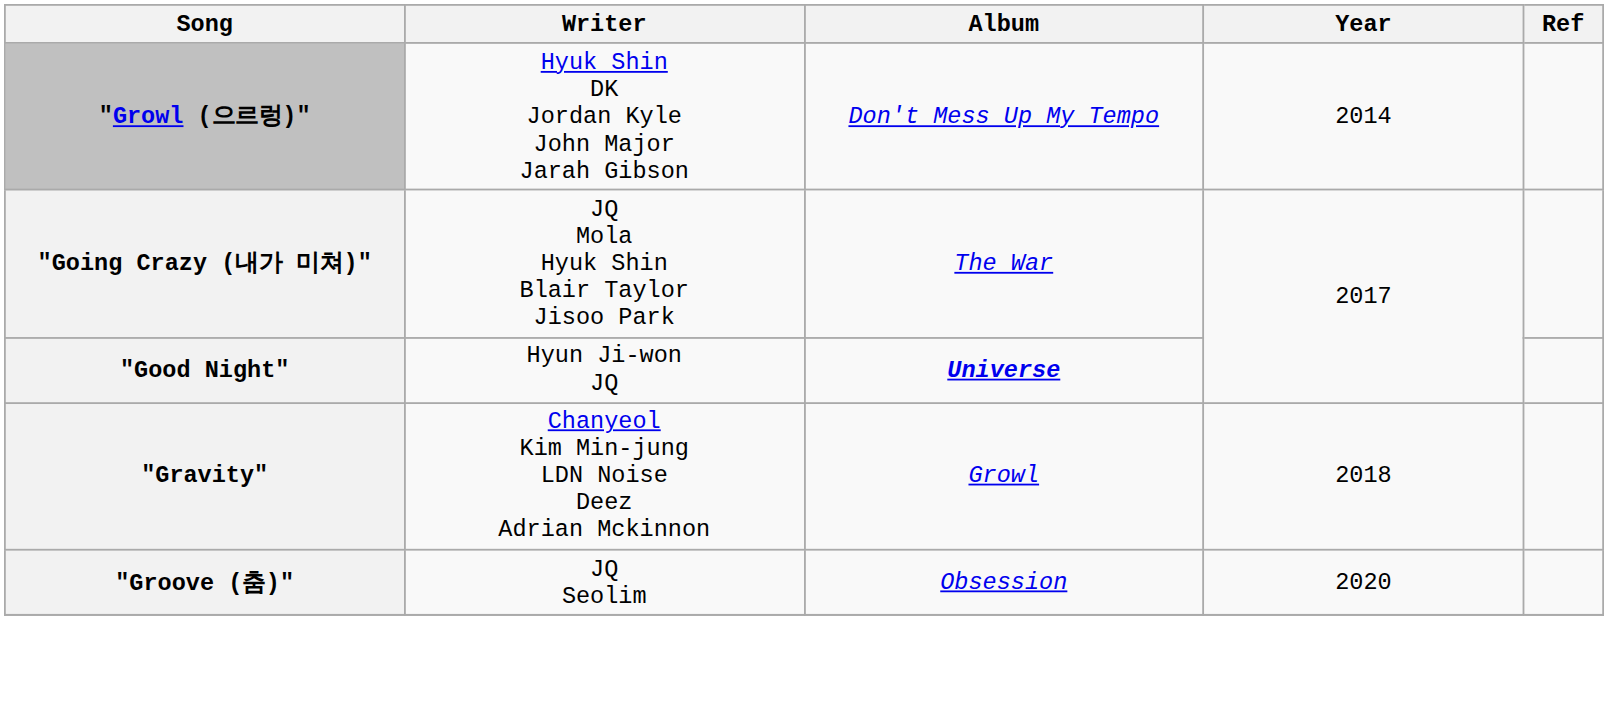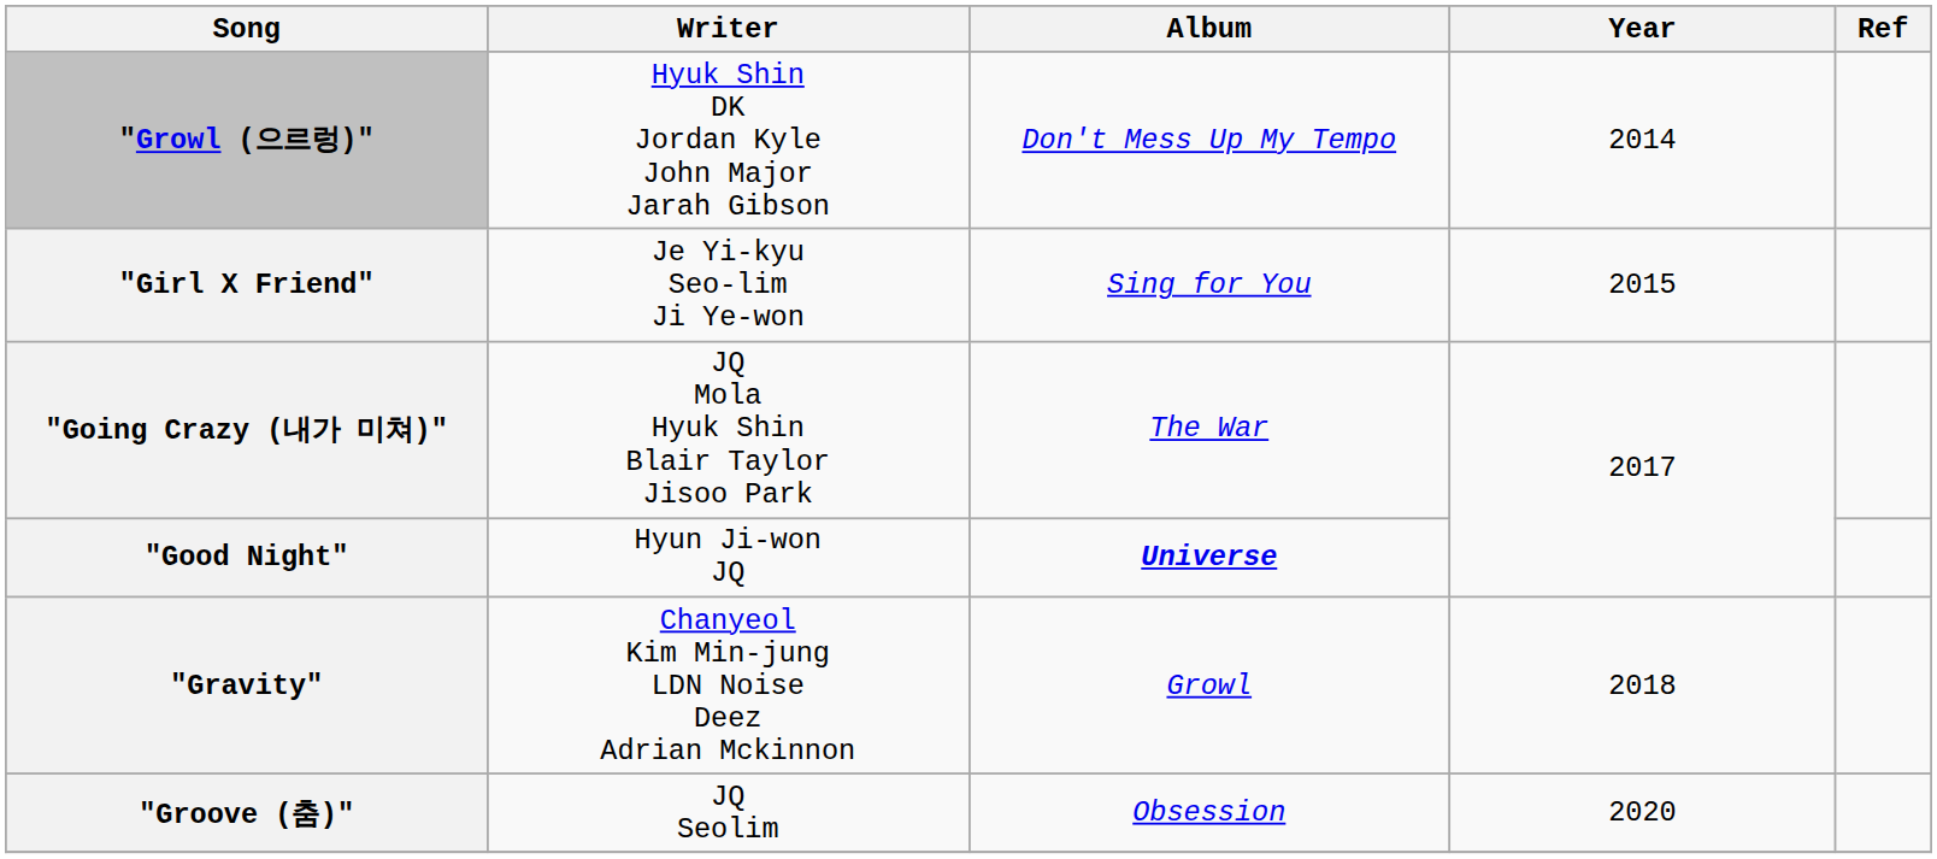 <table class="wikitable" style="text-align:center; width:100%">
 <tr>
 <th style="width:25%">Song</th>
 <th style="width:25%">Writer</th>
 <th style="width:25%">Album</th>
 <th style="width:20%">Year</th>
 <th style="width:5%">Ref</th>
 </tr>
 <tr>
 <th scope=row style="background-color:#C0C0C0">"<a href='#'>Growl</a> (으르렁)" </th>
 <td><a href='#'>Hyuk Shin</a><br>DK<br>Jordan Kyle<br>John Major<br>Jarah Gibson</td>
 <td><em><a href='#'>Don't Mess Up My Tempo</a></em></td>
 <td>2014</td>
+<td></td>
+</tr>
+<tr>
+<th scope="row">"Girl X Friend"</th>
+<td>Je Yi-kyu<br>Seo-lim<br>Ji Ye-won</td>
+<td><a href='#'><em>Sing for You</em></a></td>
+<td>2015</td>
 <td></td>
 </tr>
 <tr>
 <th scope=row>"Going Crazy (내가 미쳐)"</th>
 <td>JQ<br>Mola<br>Hyuk Shin<br>Blair Taylor<br>Jisoo Park</td>
 <td><em><a href='#'>The War</a></em></td>
 <td rowspan="2">2017</td>
 <td></td>
 </tr>
 <tr>
 <th scope="row">"Good Night"</th>
 <td>Hyun Ji-won<br>JQ</td>
 <td><strong><em><a href='#'>Universe</a></em></strong></td>
 <td></td>
 </tr>
 <tr>
 <th scope="row">"Gravity"</th>
 <td><a href='#'>Chanyeol</a><br>Kim Min-jung<br>LDN Noise<br>Deez<br>Adrian Mckinnon</td>
 <td><em><a href='#'>Growl</a></em></td>
 <td>2018</td>
 <td></td>
 </tr>
 <tr>
 <th scope="row">"Groove (춤)"</th>
 <td>JQ<br>Seolim</td>
 <td><em><a href='#'>Obsession</a></em></td>
 <td>2020</td>
 <td></td>
 </tr>
 <tr>
 </tr>
 </table>
